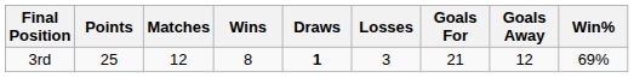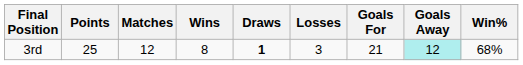 <table class="wikitable" style="font-size: 95%; text-align: center;">
 <tr>
 <th width=60>Final Position</th>
 <th width=60>Points</th>
 <th width=60>Matches</th>
 <th width=60>Wins</th>
 <th width=60>Draws</th>
 <th width=60>Losses</th>
 <th width=60>Goals For</th>
 <th width=60>Goals Away</th>
 <th width=60>Win%</th>
 </tr>
 <tr>
 <td>3rd</td>
 <td>25</td>
 <td>12</td>
 <td>8</td>
 <td><strong>1</strong></td>
 <td>3</td>
 <td>21</td>
-<td>12</td>
-<td>69%</td>
+<td style="background: paleturquoise;">12</td>
+<td>68%</td>
 </tr>
 </table>
